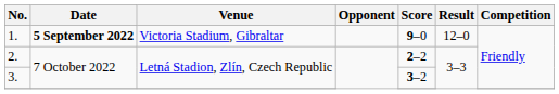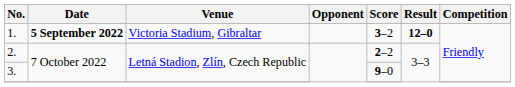 <table class="wikitable">
 <tr>
 <th>No.</th>
 <th>Date</th>
 <th>Venue</th>
 <th>Opponent</th>
 <th>Score</th>
 <th>Result</th>
 <th>Competition</th>
 </tr>
 <tr>
 <td>1.</td>
 <td><strong>5 September 2022</strong></td>
 <td><a href='#'>Victoria Stadium</a>, <a href='#'>Gibraltar</a></td>
 <td></td>
-<td align=center><strong>9</strong>–0</td>
-<td align=center>12–0</td>
+<td align=center><strong>3</strong>–2</td>
+<td align=center><strong>12–0</strong></td>
 <td rowspan=3><a href='#'>Friendly</a></td>
 </tr>
 <tr>
 <td>2.</td>
 <td rowspan=2>7 October 2022</td>
 <td rowspan=2><a href='#'>Letná Stadion</a>, <a href='#'>Zlín</a>, Czech Republic</td>
 <td rowspan=3></td>
 <td align=center><strong>2</strong>–2</td>
 <td rowspan=3 align=center>3–3</td>
 </tr>
 <tr>
 <td>3.</td>
-<td align=center><strong>3</strong>–2</td>
+<td align=center><strong>9</strong>–0</td>
 </tr>
 <tr>
 </tr>
 </table>
